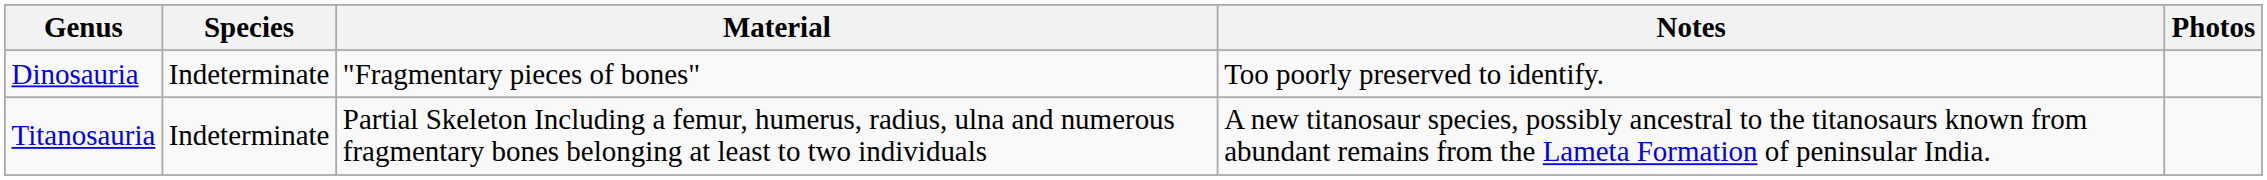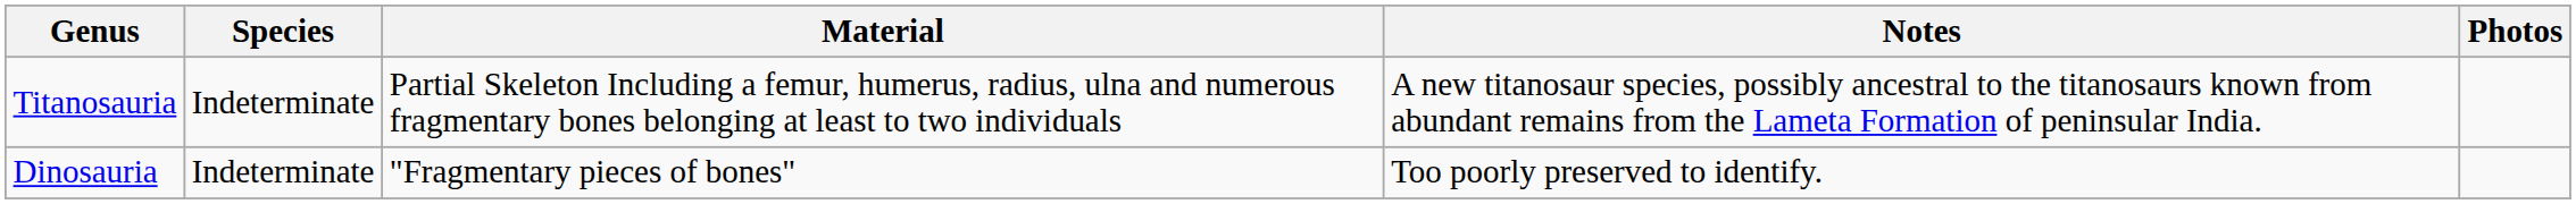 <table class="wikitable" align="center">
 <tr>
 <th>Genus</th>
 <th>Species</th>
 <th>Material</th>
 <th>Notes</th>
 <th>Photos</th>
 </tr>
 <tr>
+<td><a href='#'>Titanosauria</a></td>
+<td>Indeterminate</td>
+<td>Partial Skeleton Including a femur, humerus, radius, ulna and numerous fragmentary bones belonging at least to two individuals</td>
+<td>A new titanosaur species, possibly ancestral to the titanosaurs known from abundant remains from the <a href='#'>Lameta Formation</a> of peninsular India.</td>
+<td></td>
+</tr>
+<tr>
 <td><a href='#'>Dinosauria</a></td>
 <td>Indeterminate</td>
 <td>"Fragmentary pieces of bones"</td>
 <td>Too poorly preserved to identify.</td>
 <td></td>
 </tr>
-<tr>
-<td><a href='#'>Titanosauria</a></td>
-<td>Indeterminate</td>
-<td>Partial Skeleton Including a femur, humerus, radius, ulna and numerous fragmentary bones belonging at least to two individuals</td>
-<td>A new titanosaur species, possibly ancestral to the titanosaurs known from abundant remains from the <a href='#'>Lameta Formation</a> of peninsular India.</td>
-<td></td>
-</tr>
 </table>
